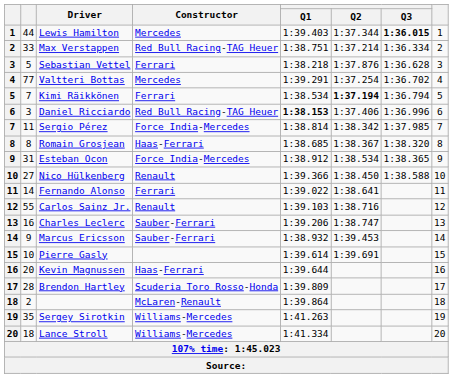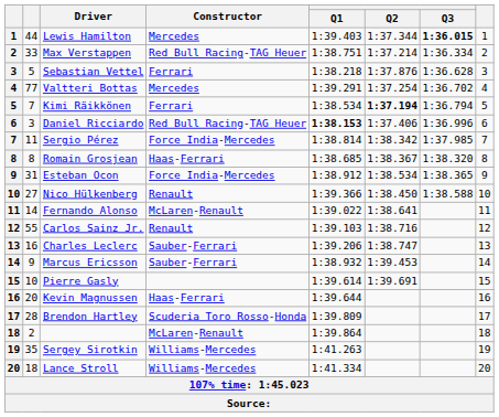 <table class="wikitable sortable" style="font-size:85%">
 <tr>
 <th rowspan=2></th>
 <th rowspan=2></th>
 <th rowspan=2>Driver</th>
 <th rowspan=2>Constructor</th>
 <th colspan=3></th>
 <th rowspan=2></th>
 </tr>
 <tr>
 <th>Q1</th>
 <th>Q2</th>
 <th>Q3</th>
 </tr>
 <tr>
 <th>1</th>
 <td style="text-align:center;">44</td>
 <td data-sort-value="HAM"> <a href='#'>Lewis Hamilton</a></td>
 <td><a href='#'>Mercedes</a></td>
 <td>1:39.403</td>
 <td>1:37.344</td>
 <td><strong>1:36.015</strong></td>
 <td style="text-align:center;">1</td>
 </tr>
 <tr>
 <th>2</th>
 <td style="text-align:center;">33</td>
 <td data-sort-value="VER"> <a href='#'>Max Verstappen</a></td>
 <td><a href='#'>Red Bull Racing</a>-<a href='#'>TAG Heuer</a></td>
 <td>1:38.751</td>
 <td>1:37.214</td>
 <td>1:36.334</td>
 <td style="text-align:center;">2</td>
 </tr>
 <tr>
 <th>3</th>
 <td style="text-align:center;">5</td>
 <td data-sort-value="VET"> <a href='#'>Sebastian Vettel</a></td>
 <td><a href='#'>Ferrari</a></td>
 <td>1:38.218</td>
 <td>1:37.876</td>
 <td>1:36.628</td>
 <td style="text-align:center;">3</td>
 </tr>
 <tr>
 <th>4</th>
 <td style="text-align:center;">77</td>
 <td data-sort-value="BOT"> <a href='#'>Valtteri Bottas</a></td>
 <td><a href='#'>Mercedes</a></td>
 <td>1:39.291</td>
 <td>1:37.254</td>
 <td>1:36.702</td>
 <td style="text-align:center;">4</td>
 </tr>
 <tr>
 <th>5</th>
 <td style="text-align:center;">7</td>
 <td data-sort-value="RAI"> <a href='#'>Kimi Räikkönen</a></td>
 <td><a href='#'>Ferrari</a></td>
 <td>1:38.534</td>
 <td><strong>1:37.194</strong></td>
 <td>1:36.794</td>
 <td style="text-align:center;">5</td>
 </tr>
 <tr>
 <th>6</th>
 <td style="text-align:center;">3</td>
 <td data-sort-value="RIC"> <a href='#'>Daniel Ricciardo</a></td>
 <td><a href='#'>Red Bull Racing</a>-<a href='#'>TAG Heuer</a></td>
 <td><strong>1:38.153</strong></td>
 <td>1:37.406</td>
 <td>1:36.996</td>
 <td style="text-align:center;">6</td>
 </tr>
 <tr>
 <th>7</th>
 <td style="text-align:center;">11</td>
 <td data-sort-value="PER"> <a href='#'>Sergio Pérez</a></td>
 <td><a href='#'>Force India</a>-<a href='#'>Mercedes</a></td>
 <td>1:38.814</td>
 <td>1:38.342</td>
 <td>1:37.985</td>
 <td style="text-align:center;">7</td>
 </tr>
 <tr>
 <th>8</th>
 <td style="text-align:center;">8</td>
 <td data-sort-value="GRO"> <a href='#'>Romain Grosjean</a></td>
 <td><a href='#'>Haas</a>-<a href='#'>Ferrari</a></td>
 <td>1:38.685</td>
 <td>1:38.367</td>
 <td>1:38.320</td>
 <td style="text-align:center;">8</td>
 </tr>
 <tr>
 <th>9</th>
 <td style="text-align:center;">31</td>
 <td data-sort-value="OCO"> <a href='#'>Esteban Ocon</a></td>
 <td><a href='#'>Force India</a>-<a href='#'>Mercedes</a></td>
 <td>1:38.912</td>
 <td>1:38.534</td>
 <td>1:38.365</td>
 <td style="text-align:center;">9</td>
 </tr>
 <tr>
 <th>10</th>
 <td style="text-align:center;">27</td>
 <td data-sort-value="HUL"> <a href='#'>Nico Hülkenberg</a></td>
 <td><a href='#'>Renault</a></td>
 <td>1:39.366</td>
 <td>1:38.450</td>
 <td>1:38.588</td>
 <td style="text-align:center;">10</td>
 </tr>
 <tr>
 <th>11</th>
 <td style="text-align:center;">14</td>
 <td data-sort-value="ALO"> <a href='#'>Fernando Alonso</a></td>
-<td><a href='#'>Ferrari</a></td>
+<td><a href='#'>McLaren</a>-<a href='#'>Renault</a></td>
 <td>1:39.022</td>
 <td>1:38.641</td>
 <td></td>
 <td style="text-align:center;">11</td>
 </tr>
 <tr>
 <th>12</th>
 <td style="text-align:center;">55</td>
 <td data-sort-value="SAI"> <a href='#'>Carlos Sainz Jr.</a></td>
 <td><a href='#'>Renault</a></td>
 <td>1:39.103</td>
 <td>1:38.716</td>
 <td></td>
 <td style="text-align:center;">12</td>
 </tr>
 <tr>
 <th>13</th>
 <td style="text-align:center;">16</td>
 <td data-sort-value="LEC"> <a href='#'>Charles Leclerc</a></td>
 <td><a href='#'>Sauber</a>-<a href='#'>Ferrari</a></td>
 <td>1:39.206</td>
 <td>1:38.747</td>
 <td></td>
 <td style="text-align:center;">13</td>
 </tr>
 <tr>
 <th>14</th>
 <td style="text-align:center;">9</td>
 <td data-sort-value="ERI"> <a href='#'>Marcus Ericsson</a></td>
 <td><a href='#'>Sauber</a>-<a href='#'>Ferrari</a></td>
 <td>1:38.932</td>
 <td>1:39.453</td>
 <td></td>
 <td style="text-align:center;">14</td>
 </tr>
 <tr>
 <th>15</th>
 <td style="text-align:center;">10</td>
 <td data-sort-value="GAS"> <a href='#'>Pierre Gasly</a></td>
 <td></td>
 <td>1:39.614</td>
 <td>1:39.691</td>
 <td></td>
 <td style="text-align:center;">15</td>
 </tr>
 <tr>
 <th>16</th>
 <td style="text-align:center;">20</td>
 <td data-sort-value="MAG"> <a href='#'>Kevin Magnussen</a></td>
 <td><a href='#'>Haas</a>-<a href='#'>Ferrari</a></td>
 <td>1:39.644</td>
 <td></td>
 <td></td>
 <td style="text-align:center;">16</td>
 </tr>
 <tr>
 <th>17</th>
 <td style="text-align:center;">28</td>
 <td data-sort-value="HAR"> <a href='#'>Brendon Hartley</a></td>
 <td><a href='#'>Scuderia Toro Rosso</a>-<a href='#'>Honda</a></td>
 <td>1:39.809</td>
 <td></td>
 <td></td>
 <td style="text-align:center;">17</td>
 </tr>
 <tr>
 <th>18</th>
 <td style="text-align:center;">2</td>
 <td data-sort-value="VAN"></td>
 <td><a href='#'>McLaren</a>-<a href='#'>Renault</a></td>
 <td>1:39.864</td>
 <td></td>
 <td></td>
 <td style="text-align:center;">18</td>
 </tr>
 <tr>
 <th>19</th>
 <td style="text-align:center;">35</td>
 <td data-sort-value="SIR"> <a href='#'>Sergey Sirotkin</a></td>
 <td><a href='#'>Williams</a>-<a href='#'>Mercedes</a></td>
 <td>1:41.263</td>
 <td></td>
 <td></td>
 <td style="text-align:center;">19</td>
 </tr>
 <tr>
 <th>20</th>
 <td style="text-align:center;">18</td>
 <td data-sort-value="STR"> <a href='#'>Lance Stroll</a></td>
 <td><a href='#'>Williams</a>-<a href='#'>Mercedes</a></td>
 <td>1:41.334</td>
 <td></td>
 <td></td>
 <td style="text-align:center;">20</td>
 </tr>
 <tr>
 <th colspan="8"><a href='#'>107% time</a>: 1:45.023</th>
 </tr>
 <tr>
 <th colspan="8">Source:</th>
 </tr>
 </table>
